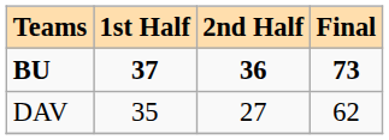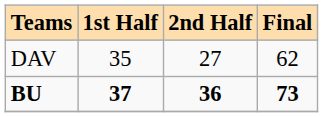 <table class="wikitable" align=right>
 <tr bgcolor=#ffdead align=center>
 <td><strong>Teams</strong></td>
 <td><strong>1st Half</strong></td>
 <td><strong>2nd Half</strong></td>
 <td><strong>Final</strong></td>
 </tr>
 <tr>
+<td>DAV</td>
+<td align=center>35</td>
+<td align=center>27</td>
+<td align=center>62</td>
+</tr>
+<tr>
 <td><strong>BU</strong></td>
 <td align=center><strong>37</strong></td>
 <td align=center><strong>36</strong></td>
 <td align=center><strong>73</strong></td>
 </tr>
 <tr>
-<td>DAV</td>
-<td align=center>35</td>
-<td align=center>27</td>
-<td align=center>62</td>
-</tr>
-<tr>
 </tr>
 </table>
